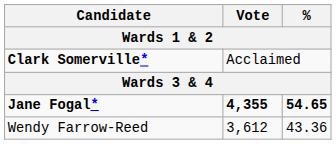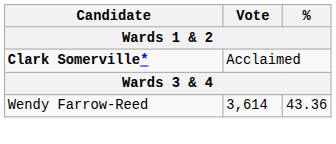 <table class="wikitable">
 <tr>
 <th bgcolor="#DDDDFF" width="200px">Candidate</th>
 <th bgcolor="#DDDDFF" width="50px">Vote</th>
 <th bgcolor="#DDDDFF" width="30px">%</th>
 </tr>
 <tr>
 <th colspan="3">Wards 1 & 2</th>
 </tr>
 <tr>
 <td><strong>Clark Somerville<a href='#'>*</a></strong></td>
 <td colspan="2">Acclaimed</td>
 </tr>
 <tr>
 <th colspan="3">Wards 3 & 4</th>
 </tr>
 <tr>
-<td><strong>Jane Fogal<a href='#'>*</a></strong></td>
-<td><strong>4,355</strong></td>
-<td><strong>54.65</strong></td>
-</tr>
-<tr>
 <td>Wendy Farrow-Reed</td>
-<td>3,612</td>
+<td>3,614</td>
 <td>43.36</td>
 </tr>
 </table>
